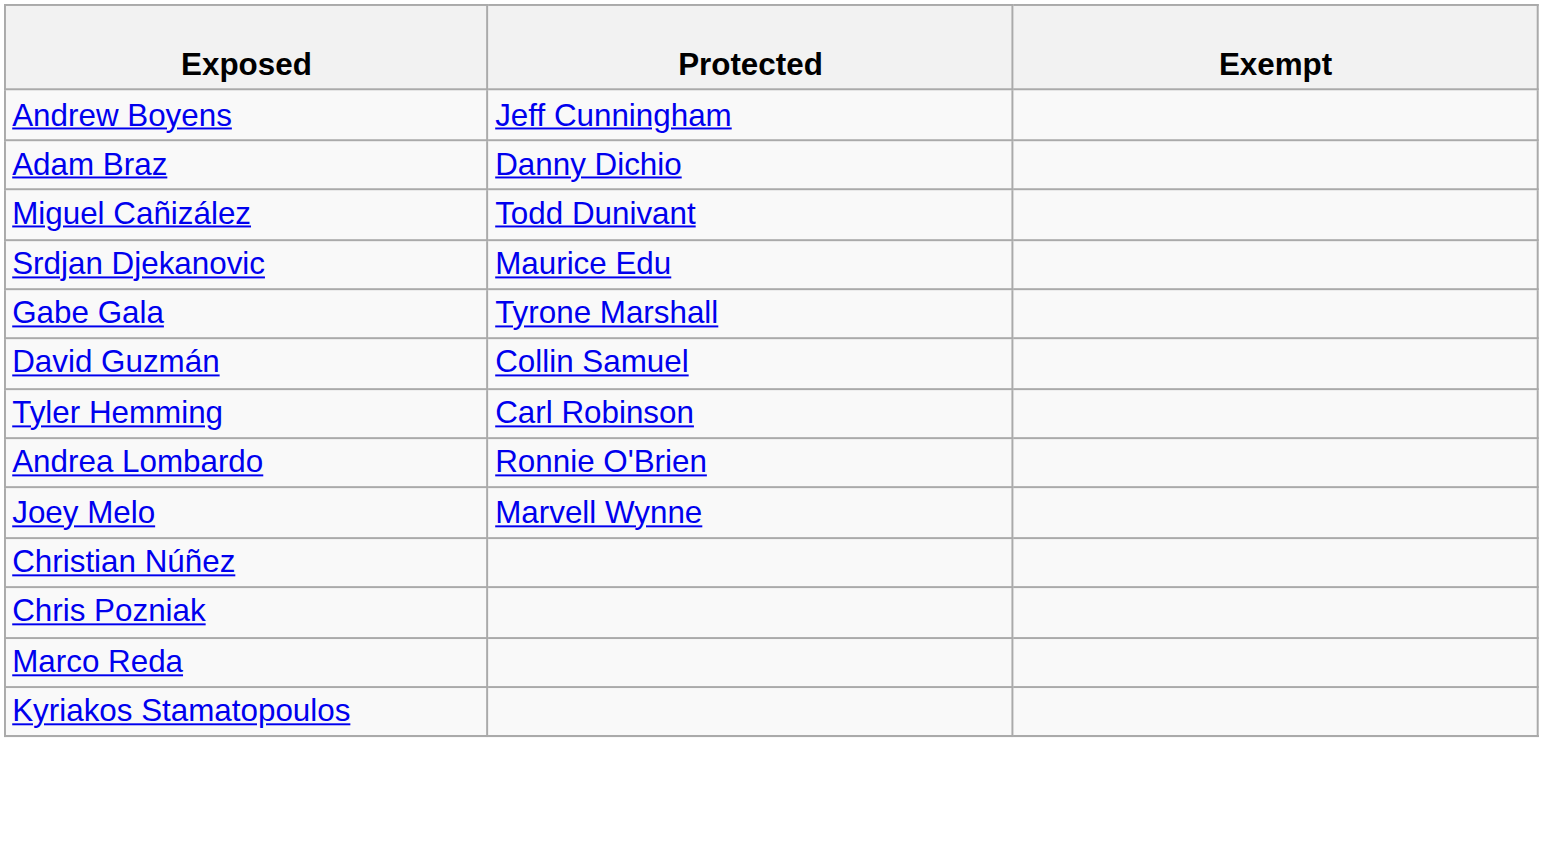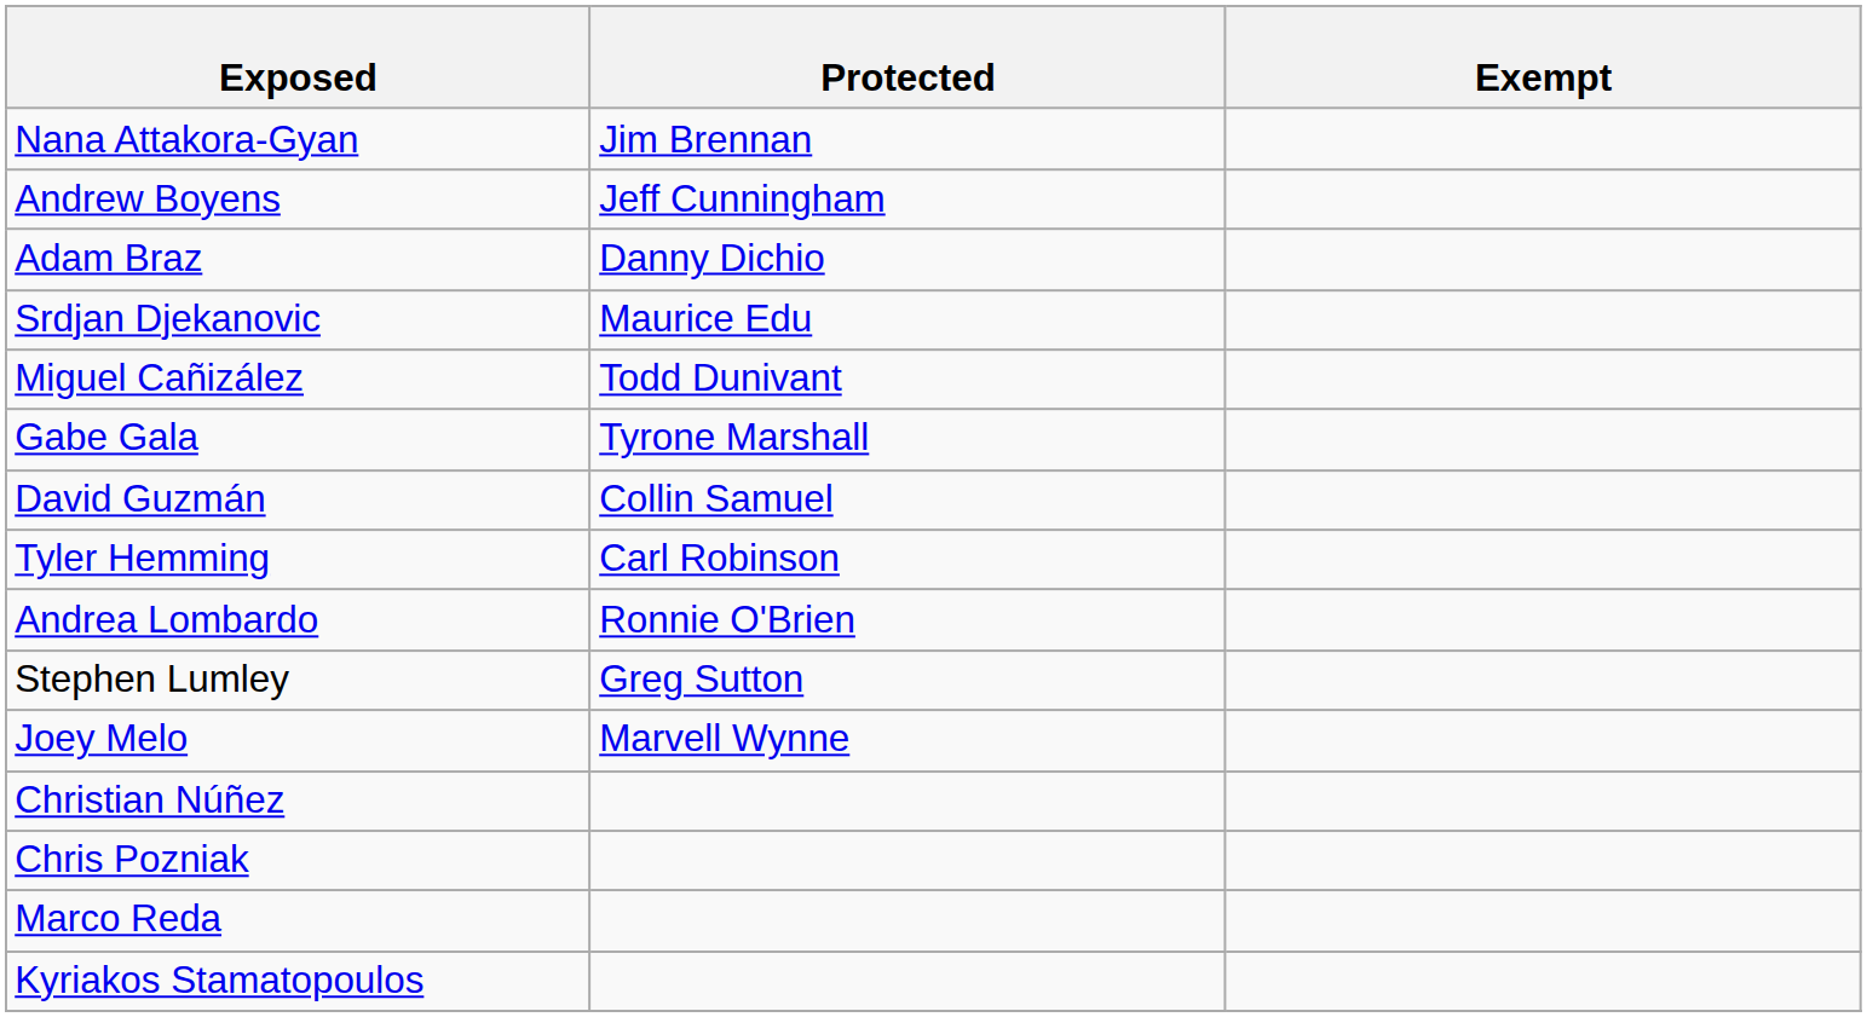 <table class="wikitable">
 <tr>
 <th style="width:23%"><br>Exposed</th>
 <th style="width:25%"><br>Protected</th>
 <th style="width:25%"><br>Exempt</th>
+</tr>
+<tr>
+<td><a href='#'>Nana Attakora-Gyan</a></td>
+<td><a href='#'>Jim Brennan</a></td>
+<td></td>
 </tr>
 <tr>
 <td><a href='#'>Andrew Boyens</a></td>
 <td><a href='#'>Jeff Cunningham</a></td>
 <td></td>
 </tr>
 <tr>
 <td><a href='#'>Adam Braz</a></td>
 <td><a href='#'>Danny Dichio</a></td>
 <td></td>
 </tr>
 <tr>
-<td><a href='#'>Miguel Cañizález</a></td>
-<td><a href='#'>Todd Dunivant</a></td>
+<td><a href='#'>Srdjan Djekanovic</a></td>
+<td><a href='#'>Maurice Edu</a></td>
 <td></td>
 </tr>
 <tr>
-<td><a href='#'>Srdjan Djekanovic</a></td>
-<td><a href='#'>Maurice Edu</a></td>
+<td><a href='#'>Miguel Cañizález</a></td>
+<td><a href='#'>Todd Dunivant</a></td>
 <td></td>
 </tr>
 <tr>
 <td><a href='#'>Gabe Gala</a></td>
 <td><a href='#'>Tyrone Marshall</a></td>
 <td></td>
 </tr>
 <tr>
 <td><a href='#'>David Guzmán</a></td>
 <td><a href='#'>Collin Samuel</a></td>
 <td></td>
 </tr>
 <tr>
 <td><a href='#'>Tyler Hemming</a></td>
 <td><a href='#'>Carl Robinson</a></td>
 <td></td>
 </tr>
 <tr>
 <td><a href='#'>Andrea Lombardo</a></td>
 <td><a href='#'>Ronnie O'Brien</a></td>
+<td></td>
+</tr>
+<tr>
+<td>Stephen Lumley</td>
+<td><a href='#'>Greg Sutton</a></td>
 <td></td>
 </tr>
 <tr>
 <td><a href='#'>Joey Melo</a></td>
 <td><a href='#'>Marvell Wynne</a></td>
 <td></td>
 </tr>
 <tr>
 <td><a href='#'>Christian Núñez</a></td>
 <td></td>
 <td></td>
 </tr>
 <tr>
 <td><a href='#'>Chris Pozniak</a></td>
 <td></td>
 <td></td>
 </tr>
 <tr>
 <td><a href='#'>Marco Reda</a></td>
 <td></td>
 <td></td>
 </tr>
 <tr>
 <td><a href='#'>Kyriakos Stamatopoulos</a></td>
 <td></td>
 <td></td>
 </tr>
 <tr>
 </tr>
 </table>
